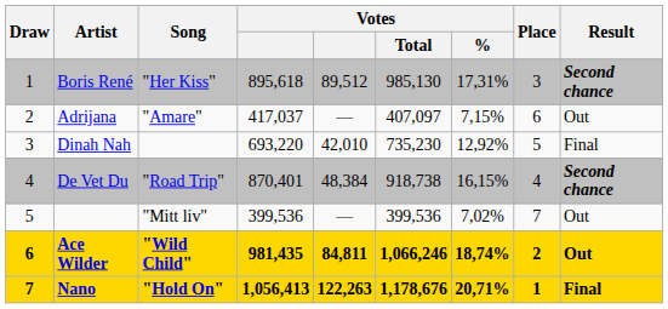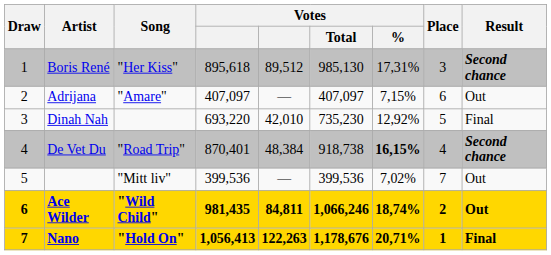 <table class="sortable wikitable" style="margin: 1em auto 1em auto; text-align:center;">
 <tr>
 <th rowspan="2">Draw</th>
 <th rowspan="2">Artist</th>
 <th rowspan="2">Song</th>
 <th colspan="4" class="unsortable">Votes</th>
 <th rowspan="2">Place</th>
 <th rowspan="2">Result</th>
 </tr>
 <tr>
 <th></th>
 <th></th>
 <th>Total</th>
 <th>%</th>
 </tr>
 <tr style="background:silver;">
 <td>1</td>
 <td align="left"><a href='#'>Boris René</a></td>
 <td align="left">"<a href='#'>Her Kiss</a>"</td>
 <td>895,618</td>
 <td>89,512</td>
 <td>985,130</td>
 <td>17,31%</td>
 <td>3</td>
 <td align="left"><strong><em>Second chance</em></strong></td>
 </tr>
 <tr>
 <td>2</td>
 <td align="left"><a href='#'>Adrijana</a></td>
 <td align="left">"<a href='#'>Amare</a>"</td>
-<td>417,037</td>
+<td>407,097</td>
 <td>—</td>
 <td>407,097</td>
 <td>7,15%</td>
 <td>6</td>
 <td align="left">Out</td>
 </tr>
 <tr>
 <td>3</td>
 <td align="left"><a href='#'>Dinah Nah</a></td>
 <td align="left"></td>
 <td>693,220</td>
 <td>42,010</td>
 <td>735,230</td>
 <td>12,92%</td>
 <td>5</td>
 <td align="left">Final</td>
 </tr>
 <tr style="background:silver;">
 <td>4</td>
 <td align="left"><a href='#'>De Vet Du</a></td>
 <td align="left">"<a href='#'>Road Trip</a>"</td>
 <td>870,401</td>
 <td>48,384</td>
 <td>918,738</td>
-<td>16,15%</td>
+<td><strong>16,15%</strong></td>
 <td>4</td>
 <td align="left"><strong><em>Second chance</em></strong></td>
 </tr>
 <tr>
 <td>5</td>
 <td align="left"></td>
 <td align="left">"Mitt liv"</td>
 <td>399,536</td>
 <td>—</td>
 <td>399,536</td>
 <td>7,02%</td>
 <td>7</td>
 <td align="left">Out</td>
 </tr>
 <tr style="font-weight:bold;background:gold;">
 <td>6</td>
 <td align="left"><a href='#'>Ace Wilder</a></td>
 <td align="left">"<a href='#'>Wild Child</a>"</td>
 <td>981,435</td>
 <td>84,811</td>
 <td>1,066,246</td>
 <td>18,74%</td>
 <td>2</td>
 <td align="left">Out</td>
 </tr>
 <tr style="font-weight:bold;background:gold;">
 <td>7</td>
 <td align="left"><a href='#'>Nano</a></td>
 <td align="left">"<a href='#'>Hold On</a>"</td>
 <td>1,056,413</td>
 <td>122,263</td>
 <td>1,178,676</td>
 <td>20,71%</td>
 <td>1</td>
 <td align="left">Final</td>
 </tr>
 </table>
